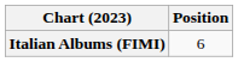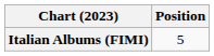 <table class="wikitable plainrowheaders" style="text-align:center">
 <tr>
 <th scope="col">Chart (2023)</th>
 <th scope="col">Position</th>
 </tr>
 <tr>
 <th scope="row">Italian Albums (FIMI)</th>
-<td>6</td>
+<td>5</td>
 </tr>
 </table>
